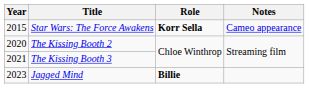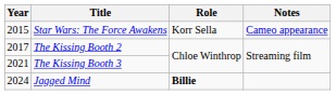 <table class="wikitable sortable">
 <tr>
 <th>Year</th>
 <th>Title</th>
 <th>Role</th>
 <th class="unsortable">Notes</th>
 </tr>
 <tr>
 <td>2015</td>
 <td><em><a href='#'>Star Wars: The Force Awakens</a></em></td>
-<td><strong>Korr Sella</strong></td>
+<td>Korr Sella</td>
 <td><a href='#'>Cameo appearance</a></td>
 </tr>
 <tr>
-<td>2020</td>
+<td>2017</td>
 <td><em><a href='#'>The Kissing Booth 2</a></em></td>
 <td rowspan=2>Chloe Winthrop</td>
 <td rowspan=2>Streaming film</td>
 </tr>
 <tr>
 <td>2021</td>
 <td><em><a href='#'>The Kissing Booth 3</a></em></td>
 </tr>
 <tr>
-<td>2023</td>
+<td>2024</td>
 <td><em><a href='#'>Jagged Mind</a></em></td>
 <td><strong>Billie</strong></td>
 <td></td>
 </tr>
 </table>
